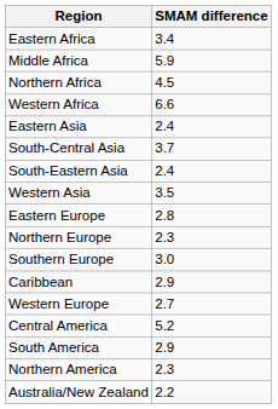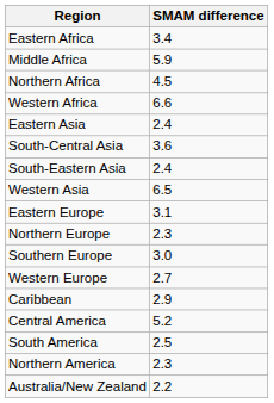 <table class="wikitable sortable floatright">
 <tr>
 <th>Region</th>
 <th>SMAM difference</th>
 </tr>
 <tr>
 <td>Eastern Africa</td>
 <td>3.4</td>
 </tr>
 <tr>
 <td>Middle Africa</td>
 <td>5.9</td>
 </tr>
 <tr>
 <td>Northern Africa</td>
 <td>4.5</td>
 </tr>
 <tr>
 <td>Western Africa</td>
 <td>6.6</td>
 </tr>
 <tr>
 <td>Eastern Asia</td>
 <td>2.4</td>
 </tr>
 <tr>
 <td>South-Central Asia</td>
-<td>3.7</td>
+<td>3.6</td>
 </tr>
 <tr>
 <td>South-Eastern Asia</td>
 <td>2.4</td>
 </tr>
 <tr>
 <td>Western Asia</td>
-<td>3.5</td>
+<td>6.5</td>
 </tr>
 <tr>
 <td>Eastern Europe</td>
-<td>2.8</td>
+<td>3.1</td>
 </tr>
 <tr>
 <td>Northern Europe</td>
 <td>2.3</td>
 </tr>
 <tr>
 <td>Southern Europe</td>
 <td>3.0</td>
 </tr>
 <tr>
+<td>Western Europe</td>
+<td>2.7</td>
+</tr>
+<tr>
 <td>Caribbean</td>
 <td>2.9</td>
-</tr>
-<tr>
-<td>Western Europe</td>
-<td>2.7</td>
 </tr>
 <tr>
 <td>Central America</td>
 <td>5.2</td>
 </tr>
 <tr>
 <td>South America</td>
-<td>2.9</td>
+<td>2.5</td>
 </tr>
 <tr>
 <td>Northern America</td>
 <td>2.3</td>
 </tr>
 <tr>
 <td>Australia/New Zealand</td>
 <td>2.2</td>
 </tr>
 </table>
